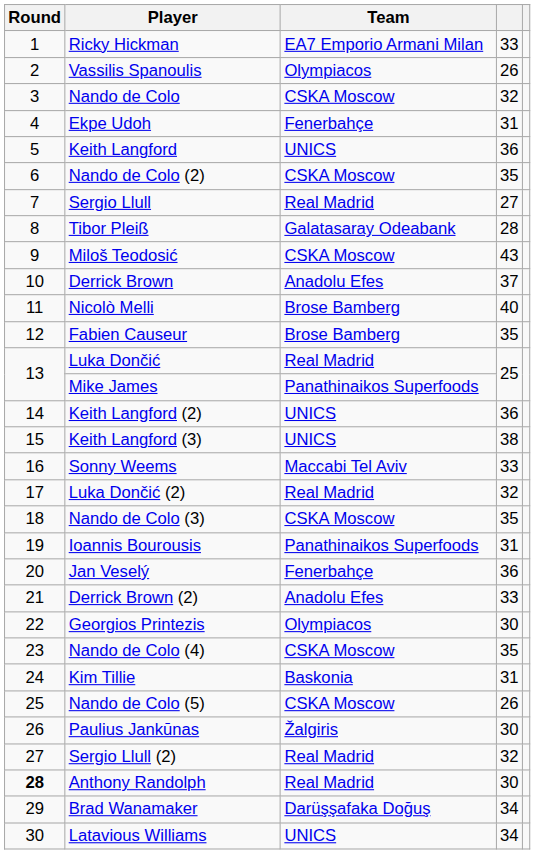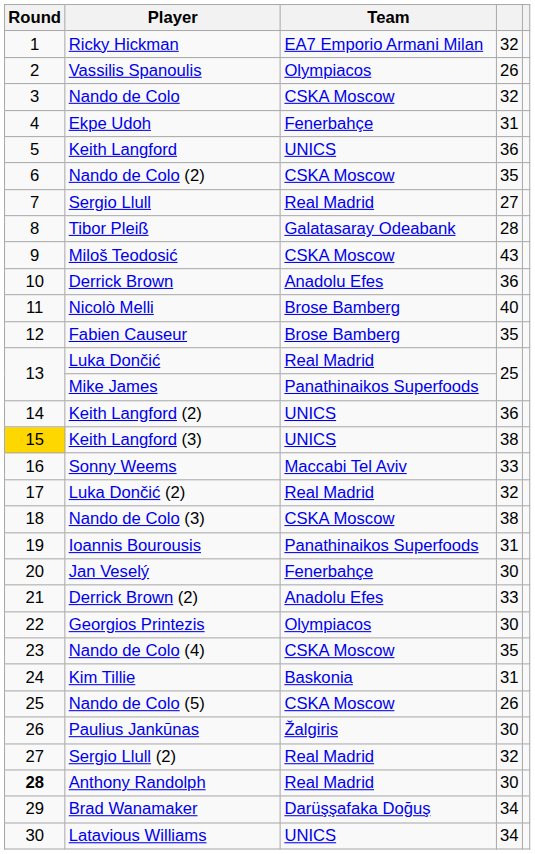 <table class="wikitable sortable" style="text-align: center;">
 <tr>
 <th style="width:50px;">Round</th>
 <th style="width:200px;">Player</th>
 <th style="width:200px;">Team</th>
 <th></th>
 <th></th>
 </tr>
 <tr>
 <td>1</td>
 <td align="left"> <a href='#'>Ricky Hickman</a></td>
 <td align="left"> <a href='#'>EA7 Emporio Armani Milan</a></td>
-<td>33</td>
+<td>32</td>
 <td></td>
 </tr>
 <tr>
 <td>2</td>
 <td align="left"> <a href='#'>Vassilis Spanoulis</a></td>
 <td align="left"> <a href='#'>Olympiacos</a></td>
 <td>26</td>
 <td></td>
 </tr>
 <tr>
 <td>3</td>
 <td align="left"> <a href='#'>Nando de Colo</a></td>
 <td align="left"> <a href='#'>CSKA Moscow</a></td>
 <td>32</td>
 <td></td>
 </tr>
 <tr>
 <td>4</td>
 <td align="left"> <a href='#'>Ekpe Udoh</a></td>
 <td align="left"> <a href='#'>Fenerbahçe</a></td>
 <td>31</td>
 <td></td>
 </tr>
 <tr>
 <td>5</td>
 <td align="left"> <a href='#'>Keith Langford</a></td>
 <td align="left"> <a href='#'>UNICS</a></td>
 <td>36</td>
 <td></td>
 </tr>
 <tr>
 <td>6</td>
 <td align="left"> <a href='#'>Nando de Colo</a> (2)</td>
 <td align="left"> <a href='#'>CSKA Moscow</a></td>
 <td>35</td>
 <td></td>
 </tr>
 <tr>
 <td>7</td>
 <td align="left"> <a href='#'>Sergio Llull</a></td>
 <td align="left"> <a href='#'>Real Madrid</a></td>
 <td>27</td>
 <td></td>
 </tr>
 <tr>
 <td>8</td>
 <td align="left"> <a href='#'>Tibor Pleiß</a></td>
 <td align="left"> <a href='#'>Galatasaray Odeabank</a></td>
 <td>28</td>
 <td></td>
 </tr>
 <tr>
 <td>9</td>
 <td align="left"> <a href='#'>Miloš Teodosić</a></td>
 <td align="left"> <a href='#'>CSKA Moscow</a></td>
 <td>43</td>
 <td></td>
 </tr>
 <tr>
 <td>10</td>
 <td align="left"> <a href='#'>Derrick Brown</a></td>
 <td align="left"> <a href='#'>Anadolu Efes</a></td>
-<td>37</td>
+<td>36</td>
 <td></td>
 </tr>
 <tr>
 <td>11</td>
 <td align="left"> <a href='#'>Nicolò Melli</a></td>
 <td align="left"> <a href='#'>Brose Bamberg</a></td>
 <td>40</td>
 <td></td>
 </tr>
 <tr>
 <td>12</td>
 <td align="left"> <a href='#'>Fabien Causeur</a></td>
 <td align="left"> <a href='#'>Brose Bamberg</a></td>
 <td>35</td>
 <td></td>
 </tr>
 <tr>
 <td rowspan="2">13</td>
 <td align="left"> <a href='#'>Luka Dončić</a></td>
 <td align="left"> <a href='#'>Real Madrid</a></td>
 <td rowspan="2">25</td>
 <td rowspan="2"></td>
 </tr>
 <tr>
 <td align="left"> <a href='#'>Mike James</a></td>
 <td align="left"> <a href='#'>Panathinaikos Superfoods</a></td>
 </tr>
 <tr>
 <td>14</td>
 <td align="left"> <a href='#'>Keith Langford</a> (2)</td>
 <td align="left"> <a href='#'>UNICS</a></td>
 <td>36</td>
 <td></td>
 </tr>
 <tr>
-<td>15</td>
+<td style="background: gold;">15</td>
 <td align="left"> <a href='#'>Keith Langford</a> (3)</td>
 <td align="left"> <a href='#'>UNICS</a></td>
 <td>38</td>
 <td></td>
 </tr>
 <tr>
 <td>16</td>
 <td align="left"> <a href='#'>Sonny Weems</a></td>
 <td align="left"> <a href='#'>Maccabi Tel Aviv</a></td>
 <td>33</td>
 <td></td>
 </tr>
 <tr>
 <td>17</td>
 <td align="left"> <a href='#'>Luka Dončić</a> (2)</td>
 <td align="left"> <a href='#'>Real Madrid</a></td>
 <td>32</td>
 <td></td>
 </tr>
 <tr>
 <td>18</td>
 <td align="left"> <a href='#'>Nando de Colo</a> (3)</td>
 <td align="left"> <a href='#'>CSKA Moscow</a></td>
-<td>35</td>
+<td>38</td>
 <td></td>
 </tr>
 <tr>
 <td>19</td>
 <td align="left"> <a href='#'>Ioannis Bourousis</a></td>
 <td align="left"> <a href='#'>Panathinaikos Superfoods</a></td>
 <td>31</td>
 <td></td>
 </tr>
 <tr>
 <td>20</td>
 <td align="left"> <a href='#'>Jan Veselý</a></td>
 <td align="left"> <a href='#'>Fenerbahçe</a></td>
-<td>36</td>
+<td>30</td>
 <td></td>
 </tr>
 <tr>
 <td>21</td>
 <td align="left"> <a href='#'>Derrick Brown</a> (2)</td>
 <td align="left"> <a href='#'>Anadolu Efes</a></td>
 <td>33</td>
 <td></td>
 </tr>
 <tr>
 <td>22</td>
 <td align="left"> <a href='#'>Georgios Printezis</a></td>
 <td align="left"> <a href='#'>Olympiacos</a></td>
 <td>30</td>
 <td></td>
 </tr>
 <tr>
 <td>23</td>
 <td align="left"> <a href='#'>Nando de Colo</a> (4)</td>
 <td align="left"> <a href='#'>CSKA Moscow</a></td>
 <td>35</td>
 <td></td>
 </tr>
 <tr>
 <td>24</td>
 <td align="left"> <a href='#'>Kim Tillie</a></td>
 <td align="left"> <a href='#'>Baskonia</a></td>
 <td>31</td>
 <td></td>
 </tr>
 <tr>
 <td>25</td>
 <td align="left"> <a href='#'>Nando de Colo</a> (5)</td>
 <td align="left"> <a href='#'>CSKA Moscow</a></td>
 <td>26</td>
 <td></td>
 </tr>
 <tr>
 <td>26</td>
 <td align="left"> <a href='#'>Paulius Jankūnas</a></td>
 <td align="left"> <a href='#'>Žalgiris</a></td>
 <td>30</td>
 <td></td>
 </tr>
 <tr>
 <td>27</td>
 <td align="left"> <a href='#'>Sergio Llull</a> (2)</td>
 <td align="left"> <a href='#'>Real Madrid</a></td>
 <td>32</td>
 <td></td>
 </tr>
 <tr>
 <td><strong>28</strong></td>
 <td align="left"> <a href='#'>Anthony Randolph</a></td>
 <td align="left"> <a href='#'>Real Madrid</a></td>
 <td>30</td>
 <td></td>
 </tr>
 <tr>
 <td>29</td>
 <td align="left"> <a href='#'>Brad Wanamaker</a></td>
 <td align="left"> <a href='#'>Darüşşafaka Doğuş</a></td>
 <td>34</td>
 <td></td>
 </tr>
 <tr>
 <td>30</td>
 <td align="left"> <a href='#'>Latavious Williams</a></td>
 <td align="left"> <a href='#'>UNICS</a></td>
 <td>34</td>
 <td></td>
 </tr>
 </table>
